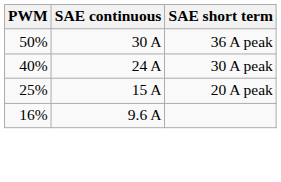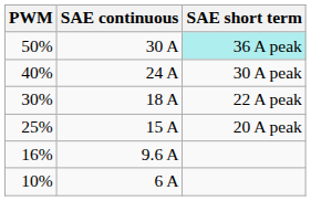 <table class="wikitable" style="text-align:right;">
 <tr>
 <th>PWM</th>
 <th>SAE continuous</th>
 <th>SAE short term</th>
 </tr>
 <tr>
 <td>50%</td>
 <td>30 A</td>
-<td>36 A peak</td>
+<td style="background: paleturquoise;">36 A peak</td>
 </tr>
 <tr>
 <td>40%</td>
 <td>24 A</td>
 <td>30 A peak</td>
+</tr>
+<tr>
+<td>30%</td>
+<td>18 A</td>
+<td>22 A peak</td>
 </tr>
 <tr>
 <td>25%</td>
 <td>15 A</td>
 <td>20 A peak</td>
 </tr>
 <tr>
 <td>16%</td>
 <td>9.6 A</td>
 <td></td>
 </tr>
+<tr>
+<td>10%</td>
+<td>6 A</td>
+<td></td>
+</tr>
 </table>
